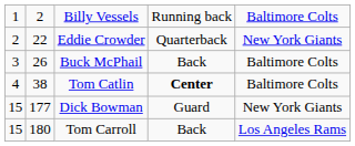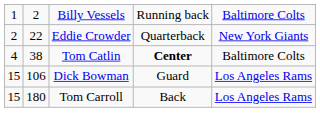 <table class="wikitable" style="text-align:center">
 <tr>
 <td>1</td>
 <td>2</td>
 <td><a href='#'>Billy Vessels</a></td>
 <td>Running back</td>
 <td><a href='#'>Baltimore Colts</a></td>
 </tr>
 <tr>
 <td>2</td>
 <td>22</td>
 <td><a href='#'>Eddie Crowder</a></td>
 <td>Quarterback</td>
 <td><a href='#'>New York Giants</a></td>
 </tr>
 <tr>
-<td>3</td>
-<td>26</td>
-<td><a href='#'>Buck McPhail</a></td>
-<td>Back</td>
-<td>Baltimore Colts</td>
-</tr>
-<tr>
 <td>4</td>
 <td>38</td>
 <td><a href='#'>Tom Catlin</a></td>
 <td><strong>Center</strong></td>
 <td>Baltimore Colts</td>
 </tr>
 <tr>
 <td>15</td>
-<td>177</td>
+<td>106</td>
 <td><a href='#'>Dick Bowman</a></td>
 <td>Guard</td>
-<td>New York Giants</td>
+<td><a href='#'>Los Angeles Rams</a></td>
 </tr>
 <tr>
 <td>15</td>
 <td>180</td>
 <td>Tom Carroll</td>
 <td>Back</td>
 <td><a href='#'>Los Angeles Rams</a></td>
 </tr>
 </table>
